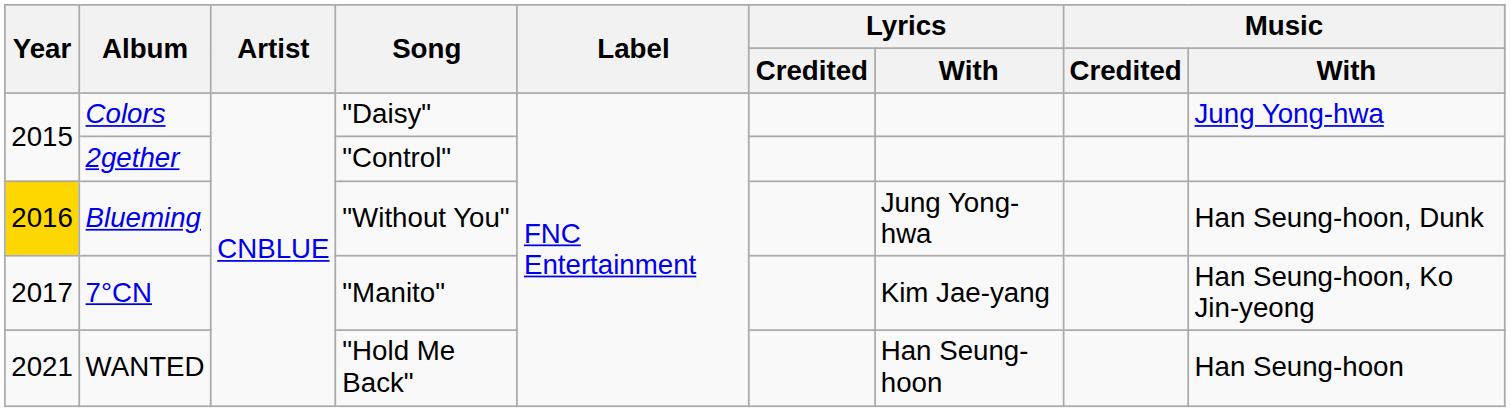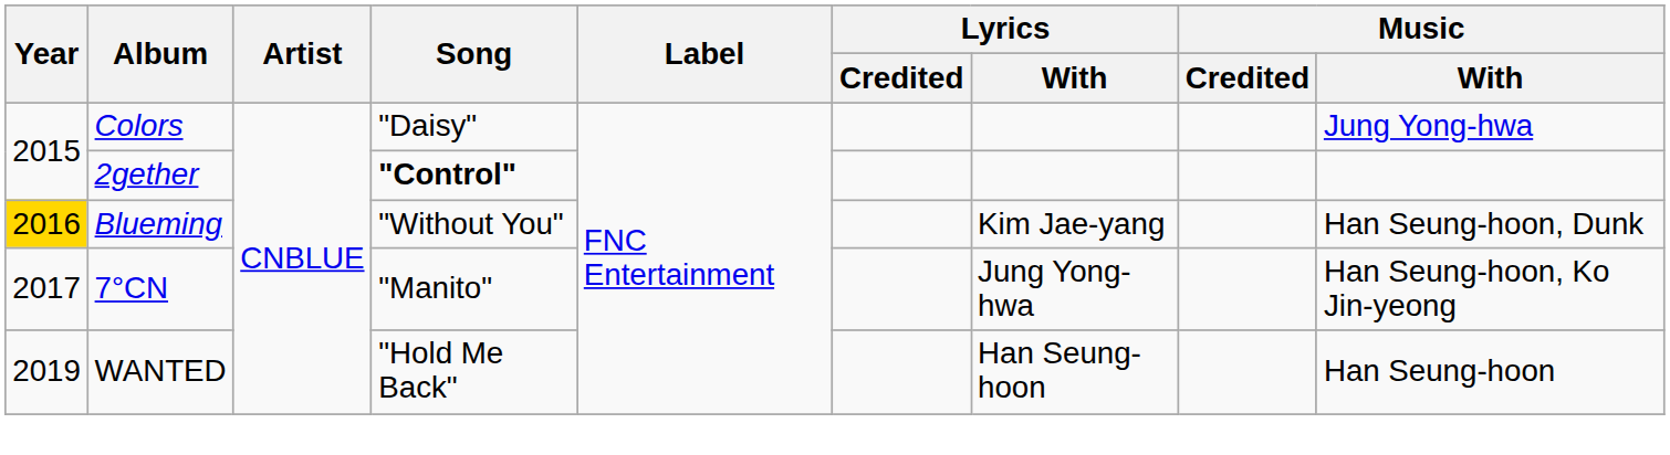 <table class="wikitable">
 <tr>
 <th rowspan="2">Year</th>
 <th rowspan="2">Album</th>
 <th rowspan="2">Artist</th>
 <th rowspan="2">Song</th>
 <th rowspan="2">Label</th>
 <th colspan="2">Lyrics</th>
 <th colspan="2">Music</th>
 </tr>
 <tr>
 <th>Credited</th>
 <th>With</th>
 <th>Credited</th>
 <th>With</th>
 </tr>
 <tr>
 <td rowspan="2">2015</td>
 <td><a href='#'><em>Colors</em></a></td>
 <td rowspan="5"><a href='#'>CNBLUE</a></td>
 <td>"Daisy"</td>
 <td rowspan="5"><a href='#'>FNC Entertainment</a></td>
 <td></td>
 <td></td>
 <td></td>
 <td><a href='#'>Jung Yong-hwa</a></td>
 </tr>
 <tr>
 <td><a href='#'><em>2gether</em></a></td>
-<td>"Control"</td>
+<td><strong>"Control"</strong></td>
 <td></td>
 <td></td>
 <td></td>
 <td></td>
 </tr>
 <tr>
 <td rowspan="1" style="background: gold;">2016</td>
 <td><em><a href='#'>Blueming</a></em></td>
 <td>"Without You"</td>
 <td></td>
-<td>Jung Yong-hwa</td>
+<td>Kim Jae-yang</td>
 <td></td>
 <td>Han Seung-hoon, Dunk</td>
 </tr>
 <tr>
 <td rowspan="1">2017</td>
 <td><a href='#'>7°CN</a></td>
 <td>"Manito"</td>
 <td></td>
-<td>Kim Jae-yang</td>
+<td>Jung Yong-hwa</td>
 <td></td>
 <td>Han Seung-hoon, Ko Jin-yeong</td>
 </tr>
 <tr>
-<td rowspan="1">2021</td>
+<td rowspan="1">2019</td>
 <td>WANTED</td>
 <td>"Hold Me Back"</td>
 <td></td>
 <td>Han Seung-hoon</td>
 <td></td>
 <td>Han Seung-hoon</td>
 </tr>
 </table>
